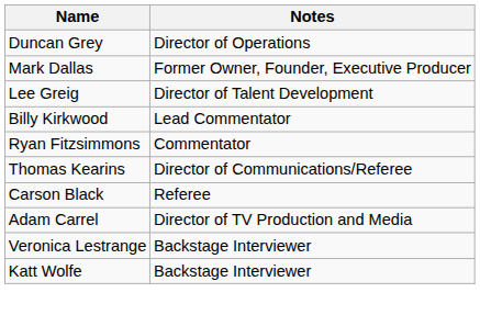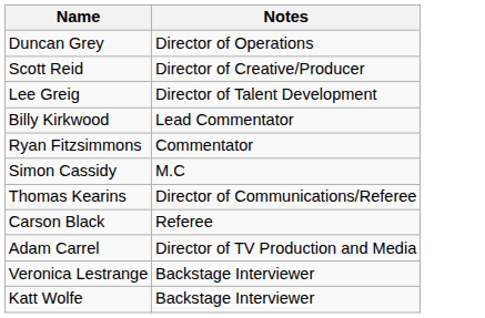 <table class="wikitable">
 <tr>
 <th>Name</th>
 <th>Notes</th>
 </tr>
 <tr>
 <td>Duncan Grey</td>
 <td>Director of Operations </td>
 </tr>
 <tr>
-<td>Mark Dallas</td>
-<td>Former Owner, Founder, Executive Producer</td>
+<td>Scott Reid</td>
+<td>Director of Creative/Producer </td>
 </tr>
 <tr>
 <td>Lee Greig</td>
 <td>Director of Talent Development </td>
 </tr>
 <tr>
 <td>Billy Kirkwood</td>
 <td>Lead Commentator</td>
 </tr>
 <tr>
 <td>Ryan Fitzsimmons</td>
 <td>Commentator</td>
+</tr>
+<tr>
+<td>Simon Cassidy</td>
+<td>M.C</td>
 </tr>
 <tr>
 <td>Thomas Kearins</td>
 <td>Director of Communications/Referee </td>
 </tr>
 <tr>
 <td>Carson Black</td>
 <td>Referee</td>
 </tr>
 <tr>
 <td>Adam Carrel</td>
 <td>Director of TV Production and Media</td>
 </tr>
 <tr>
 <td>Veronica Lestrange</td>
 <td>Backstage Interviewer</td>
 </tr>
 <tr>
 <td>Katt Wolfe</td>
 <td>Backstage Interviewer</td>
 </tr>
 </table>
